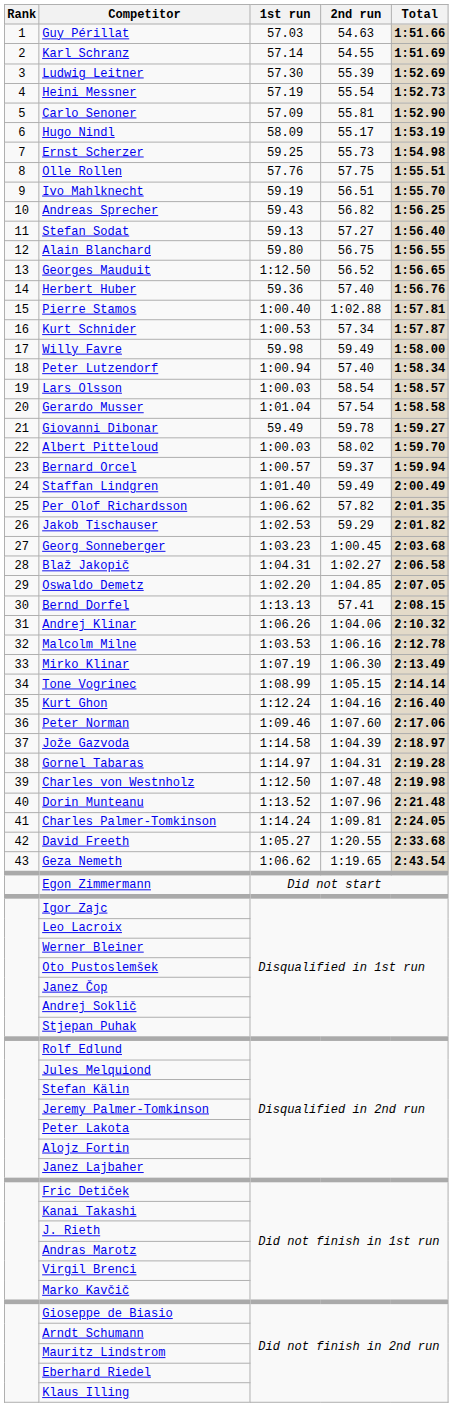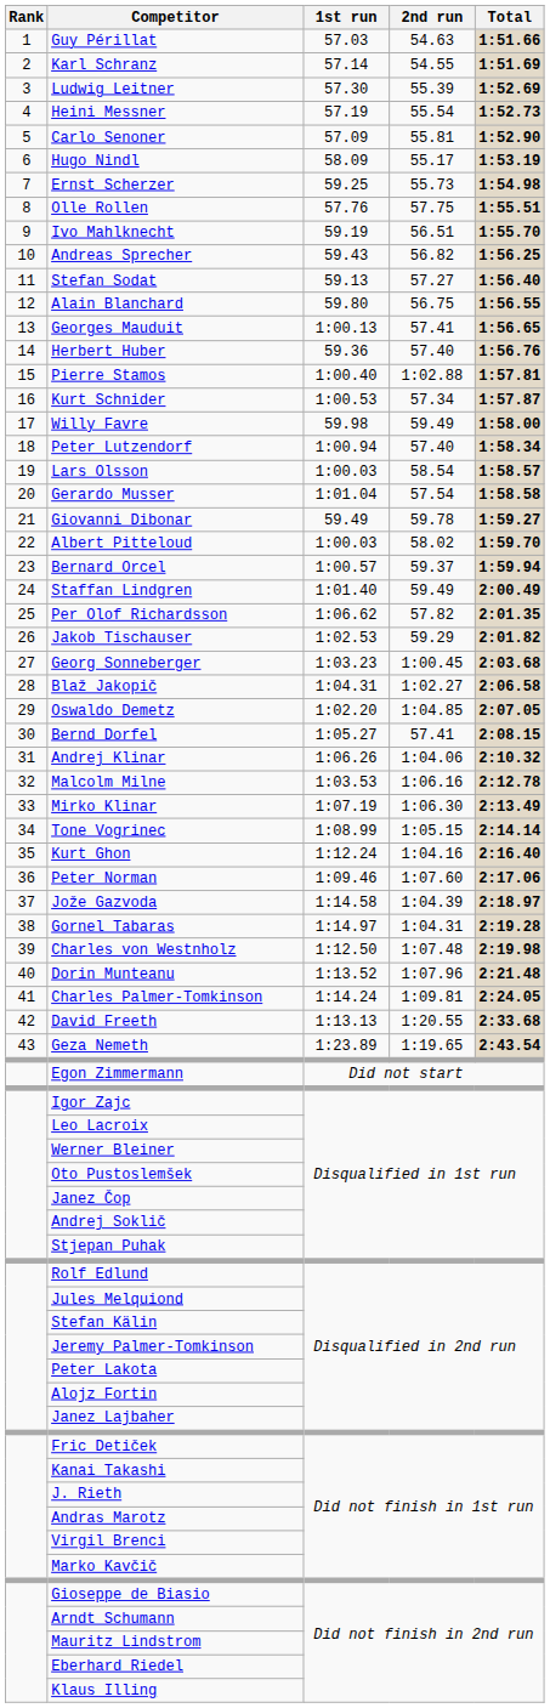 <table class="wikitable">
 <tr>
 <th width=15>Rank</th>
 <th width=220>Competitor</th>
 <th width=70 align=center>1st run</th>
 <th width=70>2nd run</th>
 <th width=55>Total</th>
 </tr>
 <tr>
 <td align=center>1</td>
 <td> <a href='#'>Guy Périllat</a></td>
 <td align=center>57.03</td>
 <td align=center>54.63</td>
 <td align=center bgcolor=#E3DAC9><strong>1:51.66</strong></td>
 </tr>
 <tr>
 <td align=center>2</td>
 <td> <a href='#'>Karl Schranz</a></td>
 <td align=center>57.14</td>
 <td align=center>54.55</td>
 <td align=center bgcolor=#E3DAC9><strong>1:51.69</strong></td>
 </tr>
 <tr>
 <td align=center>3</td>
 <td> <a href='#'>Ludwig Leitner</a></td>
 <td align=center>57.30</td>
 <td align=center>55.39</td>
 <td align=center bgcolor=#E3DAC9><strong>1:52.69</strong></td>
 </tr>
 <tr>
 <td align=center>4</td>
 <td> <a href='#'>Heini Messner</a></td>
 <td align=center>57.19</td>
 <td align=center>55.54</td>
 <td align=center bgcolor=#E3DAC9><strong>1:52.73</strong></td>
 </tr>
 <tr>
 <td align=center>5</td>
 <td> <a href='#'>Carlo Senoner</a></td>
 <td align=center>57.09</td>
 <td align=center>55.81</td>
 <td align=center bgcolor=#E3DAC9><strong>1:52.90</strong></td>
 </tr>
 <tr>
 <td align=center>6</td>
 <td> <a href='#'>Hugo Nindl</a></td>
 <td align=center>58.09</td>
 <td align=center>55.17</td>
 <td align=center bgcolor=#E3DAC9><strong>1:53.19</strong></td>
 </tr>
 <tr>
 <td align=center>7</td>
 <td> <a href='#'>Ernst Scherzer</a></td>
 <td align=center>59.25</td>
 <td align=center>55.73</td>
 <td align=center bgcolor=#E3DAC9><strong>1:54.98</strong></td>
 </tr>
 <tr>
 <td align=center>8</td>
 <td> <a href='#'>Olle Rollen</a></td>
 <td align=center>57.76</td>
 <td align=center>57.75</td>
 <td align=center bgcolor=#E3DAC9><strong>1:55.51</strong></td>
 </tr>
 <tr>
 <td align=center>9</td>
 <td> <a href='#'>Ivo Mahlknecht</a></td>
 <td align=center>59.19</td>
 <td align=center>56.51</td>
 <td align=center bgcolor=#E3DAC9><strong>1:55.70</strong></td>
 </tr>
 <tr>
 <td align=center>10</td>
 <td> <a href='#'>Andreas Sprecher</a></td>
 <td align=center>59.43</td>
 <td align=center>56.82</td>
 <td align=center bgcolor=#E3DAC9><strong>1:56.25</strong></td>
 </tr>
 <tr>
 <td align=center>11</td>
 <td> <a href='#'>Stefan Sodat</a></td>
 <td align=center>59.13</td>
 <td align=center>57.27</td>
 <td align=center bgcolor=#E3DAC9><strong>1:56.40</strong></td>
 </tr>
 <tr>
 <td align=center>12</td>
 <td> <a href='#'>Alain Blanchard</a></td>
 <td align=center>59.80</td>
 <td align=center>56.75</td>
 <td align=center bgcolor=#E3DAC9><strong>1:56.55</strong></td>
 </tr>
 <tr>
 <td align=center>13</td>
 <td> <a href='#'>Georges Mauduit</a></td>
-<td align=center>1:12.50</td>
-<td align=center>56.52</td>
+<td align=center>1:00.13</td>
+<td align=center>57.41</td>
 <td align=center bgcolor=#E3DAC9><strong>1:56.65</strong></td>
 </tr>
 <tr>
 <td align=center>14</td>
 <td> <a href='#'>Herbert Huber</a></td>
 <td align=center>59.36</td>
 <td align=center>57.40</td>
 <td align=center bgcolor=#E3DAC9><strong>1:56.76</strong></td>
 </tr>
 <tr>
 <td align=center>15</td>
 <td> <a href='#'>Pierre Stamos</a></td>
 <td align=center>1:00.40</td>
 <td align=center>1:02.88</td>
 <td align=center bgcolor=#E3DAC9><strong>1:57.81</strong></td>
 </tr>
 <tr>
 <td align=center>16</td>
 <td> <a href='#'>Kurt Schnider</a></td>
 <td align=center>1:00.53</td>
 <td align=center>57.34</td>
 <td align=center bgcolor=#E3DAC9><strong>1:57.87</strong></td>
 </tr>
 <tr>
 <td align=center>17</td>
 <td> <a href='#'>Willy Favre</a></td>
 <td align=center>59.98</td>
 <td align=center>59.49</td>
 <td align=center bgcolor=#E3DAC9><strong>1:58.00</strong></td>
 </tr>
 <tr>
 <td align=center>18</td>
 <td> <a href='#'>Peter Lutzendorf</a></td>
 <td align=center>1:00.94</td>
 <td align=center>57.40</td>
 <td align=center bgcolor=#E3DAC9><strong>1:58.34</strong></td>
 </tr>
 <tr>
 <td align=center>19</td>
 <td> <a href='#'>Lars Olsson</a></td>
 <td align=center>1:00.03</td>
 <td align=center>58.54</td>
 <td align=center bgcolor=#E3DAC9><strong>1:58.57</strong></td>
 </tr>
 <tr>
 <td align=center>20</td>
 <td> <a href='#'>Gerardo Musser</a></td>
 <td align=center>1:01.04</td>
 <td align=center>57.54</td>
 <td align=center bgcolor=#E3DAC9><strong>1:58.58</strong></td>
 </tr>
 <tr>
 <td align=center>21</td>
 <td> <a href='#'>Giovanni Dibonar</a></td>
 <td align=center>59.49</td>
 <td align=center>59.78</td>
 <td align=center bgcolor=#E3DAC9><strong>1:59.27</strong></td>
 </tr>
 <tr>
 <td align=center>22</td>
 <td> <a href='#'>Albert Pitteloud</a></td>
 <td align=center>1:00.03</td>
 <td align=center>58.02</td>
 <td align=center bgcolor=#E3DAC9><strong>1:59.70</strong></td>
 </tr>
 <tr>
 <td align=center>23</td>
 <td> <a href='#'>Bernard Orcel</a></td>
 <td align=center>1:00.57</td>
 <td align=center>59.37</td>
 <td align=center bgcolor=#E3DAC9><strong>1:59.94</strong></td>
 </tr>
 <tr>
 <td align=center>24</td>
 <td> <a href='#'>Staffan Lindgren</a></td>
 <td align=center>1:01.40</td>
 <td align=center>59.49</td>
 <td align=center bgcolor=#E3DAC9><strong>2:00.49</strong></td>
 </tr>
 <tr>
 <td align=center>25</td>
 <td> <a href='#'>Per Olof Richardsson</a></td>
 <td align=center>1:06.62</td>
 <td align=center>57.82</td>
 <td align=center bgcolor=#E3DAC9><strong>2:01.35</strong></td>
 </tr>
 <tr>
 <td align=center>26</td>
 <td> <a href='#'>Jakob Tischauser</a></td>
 <td align=center>1:02.53</td>
 <td align=center>59.29</td>
 <td align=center bgcolor=#E3DAC9><strong>2:01.82</strong></td>
 </tr>
 <tr>
 <td align=center>27</td>
 <td> <a href='#'>Georg Sonneberger</a></td>
 <td align=center>1:03.23</td>
 <td align=center>1:00.45</td>
 <td align=center bgcolor=#E3DAC9><strong>2:03.68</strong></td>
 </tr>
 <tr>
 <td align=center>28</td>
 <td> <a href='#'>Blaž Jakopič</a></td>
 <td align=center>1:04.31</td>
 <td align=center>1:02.27</td>
 <td align=center bgcolor=#E3DAC9><strong>2:06.58</strong></td>
 </tr>
 <tr>
 <td align=center>29</td>
 <td> <a href='#'>Oswaldo Demetz</a></td>
 <td align=center>1:02.20</td>
 <td align=center>1:04.85</td>
 <td align=center bgcolor=#E3DAC9><strong>2:07.05</strong></td>
 </tr>
 <tr>
 <td align=center>30</td>
 <td> <a href='#'>Bernd Dorfel</a></td>
-<td align=center>1:13.13</td>
+<td align=center>1:05.27</td>
 <td align=center>57.41</td>
 <td align=center bgcolor=#E3DAC9><strong>2:08.15</strong></td>
 </tr>
 <tr>
 <td align=center>31</td>
 <td> <a href='#'>Andrej Klinar</a></td>
 <td align=center>1:06.26</td>
 <td align=center>1:04.06</td>
 <td align=center bgcolor=#E3DAC9><strong>2:10.32</strong></td>
 </tr>
 <tr>
 <td align=center>32</td>
 <td> <a href='#'>Malcolm Milne</a></td>
 <td align=center>1:03.53</td>
 <td align=center>1:06.16</td>
 <td align=center bgcolor=#E3DAC9><strong>2:12.78</strong></td>
 </tr>
 <tr>
 <td align=center>33</td>
 <td> <a href='#'>Mirko Klinar</a></td>
 <td align=center>1:07.19</td>
 <td align=center>1:06.30</td>
 <td align=center bgcolor=#E3DAC9><strong>2:13.49</strong></td>
 </tr>
 <tr>
 <td align=center>34</td>
 <td> <a href='#'>Tone Vogrinec</a></td>
 <td align=center>1:08.99</td>
 <td align=center>1:05.15</td>
 <td align=center bgcolor=#E3DAC9><strong>2:14.14</strong></td>
 </tr>
 <tr>
 <td align=center>35</td>
 <td> <a href='#'>Kurt Ghon</a></td>
 <td align=center>1:12.24</td>
 <td align=center>1:04.16</td>
 <td align=center bgcolor=#E3DAC9><strong>2:16.40</strong></td>
 </tr>
 <tr>
 <td align=center>36</td>
 <td> <a href='#'>Peter Norman</a></td>
 <td align=center>1:09.46</td>
 <td align=center>1:07.60</td>
 <td align=center bgcolor=#E3DAC9><strong>2:17.06</strong></td>
 </tr>
 <tr>
 <td align=center>37</td>
 <td> <a href='#'>Jože Gazvoda</a></td>
 <td align=center>1:14.58</td>
 <td align=center>1:04.39</td>
 <td align=center bgcolor=#E3DAC9><strong>2:18.97</strong></td>
 </tr>
 <tr>
 <td align=center>38</td>
 <td> <a href='#'>Gornel Tabaras</a></td>
 <td align=center>1:14.97</td>
 <td align=center>1:04.31</td>
 <td align=center bgcolor=#E3DAC9><strong>2:19.28</strong></td>
 </tr>
 <tr>
 <td align=center>39</td>
 <td> <a href='#'>Charles von Westnholz</a></td>
 <td align=center>1:12.50</td>
 <td align=center>1:07.48</td>
 <td align=center bgcolor=#E3DAC9><strong>2:19.98</strong></td>
 </tr>
 <tr>
 <td align=center>40</td>
 <td> <a href='#'>Dorin Munteanu</a></td>
 <td align=center>1:13.52</td>
 <td align=center>1:07.96</td>
 <td align=center bgcolor=#E3DAC9><strong>2:21.48</strong></td>
 </tr>
 <tr>
 <td align=center>41</td>
 <td> <a href='#'>Charles Palmer-Tomkinson</a></td>
 <td align=center>1:14.24</td>
 <td align=center>1:09.81</td>
 <td align=center bgcolor=#E3DAC9><strong>2:24.05</strong></td>
 </tr>
 <tr>
 <td align=center>42</td>
 <td> <a href='#'>David Freeth</a></td>
-<td align=center>1:05.27</td>
+<td align=center>1:13.13</td>
 <td align=center>1:20.55</td>
 <td align=center bgcolor=#E3DAC9><strong>2:33.68</strong></td>
 </tr>
 <tr>
 <td align=center>43</td>
 <td> <a href='#'>Geza Nemeth</a></td>
-<td align=center>1:06.62</td>
+<td align=center>1:23.89</td>
 <td align=center>1:19.65</td>
 <td align=center bgcolor=#E3DAC9><strong>2:43.54</strong></td>
 </tr>
 <tr>
 <td style="border-top-width:5px"></td>
 <td style="border-top-width:5px"> <a href='#'>Egon Zimmermann</a></td>
 <td style="border-top-width:5px" align=center colspan=3><em>Did not start</em> 		  	   	 </td>
 </tr>
 <tr>
 <td rowspan=7 style="border-top-width:5px"></td>
 <td style="border-top-width:5px"> <a href='#'>Igor Zajc</a></td>
 <td style="border-top-width:5px" rowspan=7 align=center colspan=3><em>Disqualified in 1st run</em>  	 </td>
 </tr>
 <tr>
 <td> <a href='#'>Leo Lacroix</a></td>
 </tr>
 <tr>
 <td> <a href='#'>Werner Bleiner</a></td>
 </tr>
 <tr>
 <td> <a href='#'>Oto Pustoslemšek</a></td>
 </tr>
 <tr>
 <td> <a href='#'>Janez Čop</a></td>
 </tr>
 <tr>
 <td> <a href='#'>Andrej Soklič</a></td>
 </tr>
 <tr>
 <td> <a href='#'>Stjepan Puhak</a></td>
 </tr>
 <tr>
 <td rowspan=7 style="border-top-width:5px"></td>
 <td style="border-top-width:5px"> <a href='#'>Rolf Edlund</a></td>
 <td style="border-top-width:5px" rowspan=7 align=center colspan=3><em>Disqualified in 2nd run</em> 	  	 </td>
 </tr>
 <tr>
 <td> <a href='#'>Jules Melquiond</a> 		 	  	 </td>
 </tr>
 <tr>
 <td> <a href='#'>Stefan Kälin</a> 	 		  	   	 </td>
 </tr>
 <tr>
 <td> <a href='#'>Jeremy Palmer-Tomkinson</a> 	 		  	 	  	  	 </td>
 </tr>
 <tr>
 <td> <a href='#'>Peter Lakota</a> 		  	 	  	 </td>
 </tr>
 <tr>
 <td> <a href='#'>Alojz Fortin</a> 	 	 	  	  	  	 </td>
 </tr>
 <tr>
 <td> <a href='#'>Janez Lajbaher</a> 		 	  	  	 </td>
 </tr>
 <tr>
 <td rowspan=6 style="border-top-width:5px"></td>
 <td style="border-top-width:5px"> <a href='#'>Fric Detiček</a></td>
 <td style="border-top-width:5px" rowspan=6 align=center colspan=3><em>Did not finish in 1st run</em></td>
 </tr>
 <tr>
 <td> <a href='#'>Kanai Takashi</a></td>
 </tr>
 <tr>
 <td> <a href='#'>J. Rieth</a></td>
 </tr>
 <tr>
 <td> <a href='#'>Andras Marotz</a></td>
 </tr>
 <tr>
 <td> <a href='#'>Virgil Brenci</a> 	 		  	 </td>
 </tr>
 <tr>
 <td> <a href='#'>Marko Kavčič</a></td>
 </tr>
 <tr>
 <td rowspan=5 style="border-top-width:5px"></td>
 <td style="border-top-width:5px"> <a href='#'>Gioseppe de Biasio</a></td>
 <td style="border-top-width:5px" rowspan=5 align=center colspan=3><em>Did not finish in 2nd run</em>   	 </td>
 </tr>
 <tr>
 <td> <a href='#'>Arndt Schumann</a> 	 	  	  	 	  	 </td>
 </tr>
 <tr>
 <td> <a href='#'>Mauritz Lindstrom</a> 	 	  	   	 </td>
 </tr>
 <tr>
 <td> <a href='#'>Eberhard Riedel</a></td>
 </tr>
 <tr>
 <td> <a href='#'>Klaus Illing</a></td>
 </tr>
 </table>
